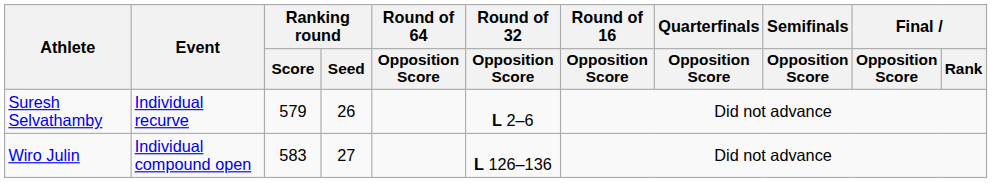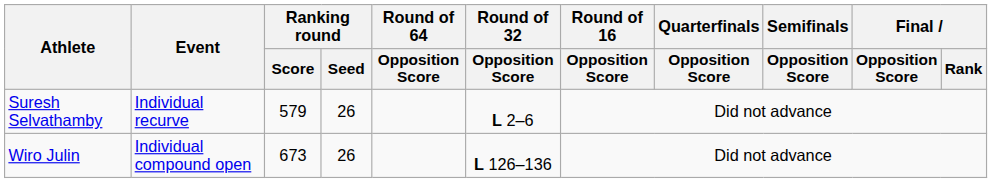 <table class="wikitable" style="text-align:center; font-size:90%">
 <tr>
 <th rowspan=2>Athlete</th>
 <th rowspan=2>Event</th>
 <th colspan=2>Ranking round</th>
 <th>Round of 64</th>
 <th>Round of 32</th>
 <th>Round of 16</th>
 <th>Quarterfinals</th>
 <th>Semifinals</th>
 <th colspan=2>Final / </th>
 </tr>
 <tr style="font-size:95%">
 <th>Score</th>
 <th>Seed</th>
 <th>Opposition<br>Score</th>
 <th>Opposition<br>Score</th>
 <th>Opposition<br>Score</th>
 <th>Opposition<br>Score</th>
 <th>Opposition<br>Score</th>
 <th>Opposition<br>Score</th>
 <th>Rank</th>
 </tr>
 <tr>
 <td align=left><a href='#'>Suresh Selvathamby</a></td>
 <td align=left><a href='#'>Individual recurve</a></td>
 <td>579</td>
 <td>26</td>
 <td></td>
 <td><br><strong>L</strong> 2–6</td>
 <td colspan="5">Did not advance</td>
 </tr>
 <tr>
 <td align=left><a href='#'>Wiro Julin</a></td>
 <td align=left rowspan=2><a href='#'>Individual compound open</a></td>
-<td>583</td>
-<td>27</td>
+<td>673</td>
+<td>26</td>
 <td></td>
 <td><br><strong>L</strong> 126–136</td>
 <td colspan="5">Did not advance</td>
 </tr>
 </table>
